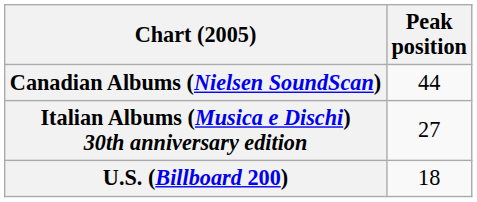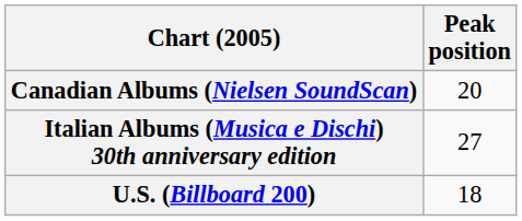 <table class="wikitable sortable plainrowheaders">
 <tr>
 <th scope="col">Chart (2005)</th>
 <th scope="col">Peak<br>position</th>
 </tr>
 <tr>
 <th scope="row">Canadian Albums (<em><a href='#'>Nielsen SoundScan</a></em>)</th>
-<td style="text-align:center;">44</td>
+<td style="text-align:center;">20</td>
 </tr>
 <tr>
 <th scope="row">Italian Albums (<em><a href='#'>Musica e Dischi</a></em>)<br><em>30th anniversary edition</em></th>
 <td style="text-align:center;">27</td>
 </tr>
 <tr>
 <th scope="row">U.S. (<a href='#'><em>Billboard</em> 200</a>)</th>
 <td style="text-align:center;">18</td>
 </tr>
 </table>
